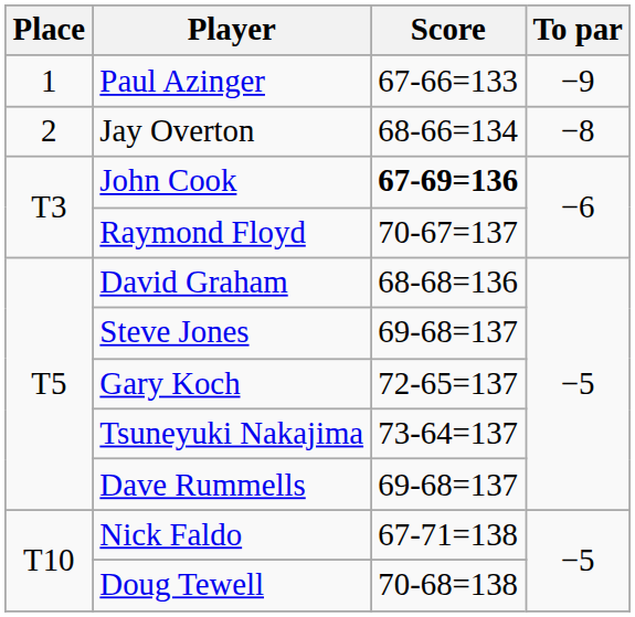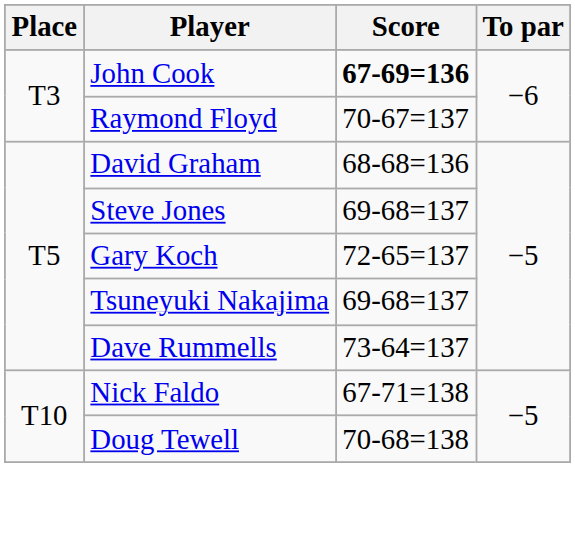 <table class="wikitable">
 <tr>
 <th>Place</th>
 <th>Player</th>
 <th>Score</th>
 <th>To par</th>
-</tr>
-<tr>
-<td align="center">1</td>
-<td> <a href='#'>Paul Azinger</a></td>
-<td>67-66=133</td>
-<td align="center">−9</td>
-</tr>
-<tr>
-<td align="center">2</td>
-<td> Jay Overton</td>
-<td>68-66=134</td>
-<td align="center">−8</td>
 </tr>
 <tr>
 <td rowspan=2 align="center">T3</td>
 <td> <a href='#'>John Cook</a></td>
 <td><strong>67-69=136</strong></td>
 <td rowspan=2 align="center">−6</td>
 </tr>
 <tr>
 <td> <a href='#'>Raymond Floyd</a></td>
 <td>70-67=137</td>
 </tr>
 <tr>
 <td rowspan=5 align="center">T5</td>
 <td> <a href='#'>David Graham</a></td>
 <td>68-68=136</td>
 <td rowspan=5 align="center">−5</td>
 </tr>
 <tr>
 <td> <a href='#'>Steve Jones</a></td>
 <td>69-68=137</td>
 </tr>
 <tr>
 <td> <a href='#'>Gary Koch</a></td>
 <td>72-65=137</td>
 </tr>
 <tr>
 <td> <a href='#'>Tsuneyuki Nakajima</a></td>
-<td>73-64=137</td>
+<td>69-68=137</td>
 </tr>
 <tr>
 <td> <a href='#'>Dave Rummells</a></td>
-<td>69-68=137</td>
+<td>73-64=137</td>
 </tr>
 <tr>
 <td rowspan=2 align="center">T10</td>
 <td> <a href='#'>Nick Faldo</a></td>
 <td>67-71=138</td>
 <td rowspan=2 align="center">−5</td>
 </tr>
 <tr>
 <td> <a href='#'>Doug Tewell</a></td>
 <td>70-68=138</td>
 </tr>
 </table>
